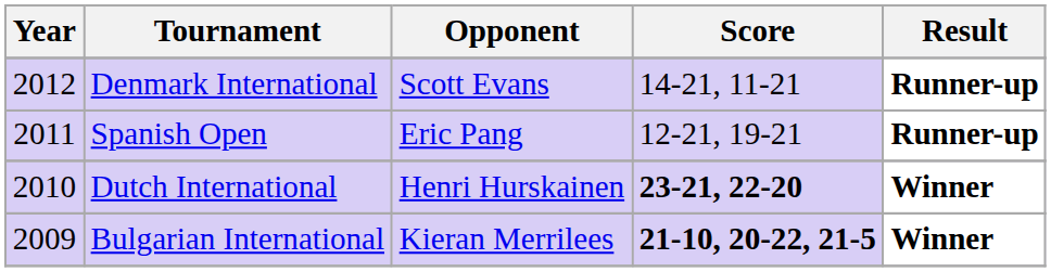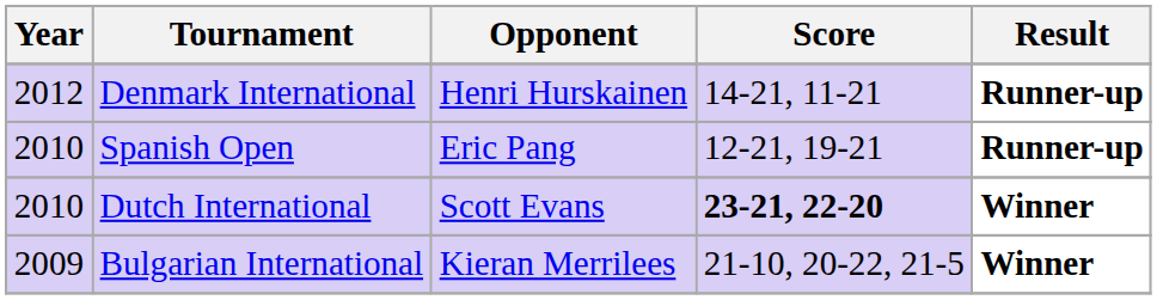 <table class="sortable wikitable" style="font-size: 90%;">
 <tr>
 <th>Year</th>
 <th>Tournament</th>
 <th>Opponent</th>
 <th>Score</th>
 <th>Result</th>
 </tr>
 <tr>
 </tr>
 <tr style="background:#D8CEF6">
 <td align="center">2012</td>
 <td align="left"><a href='#'>Denmark International</a></td>
-<td align="left"> <a href='#'>Scott Evans</a></td>
+<td align="left"> <a href='#'>Henri Hurskainen</a></td>
 <td align="left">14-21, 11-21</td>
 <td style="text-align:left; background:white"> <strong>Runner-up</strong></td>
 </tr>
 <tr>
 </tr>
 <tr style="background:#D8CEF6">
-<td align="center">2011</td>
+<td align="center">2010</td>
 <td align="left"><a href='#'>Spanish Open</a></td>
 <td align="left"> <a href='#'>Eric Pang</a></td>
 <td align="left">12-21, 19-21</td>
 <td style="text-align:left; background:white"> <strong>Runner-up</strong></td>
 </tr>
 <tr>
 </tr>
 <tr style="background:#D8CEF6">
 <td align="center">2010</td>
 <td align="left"><a href='#'>Dutch International</a></td>
-<td align="left"> <a href='#'>Henri Hurskainen</a></td>
+<td align="left"> <a href='#'>Scott Evans</a></td>
 <td align="left"><strong>23-21, 22-20</strong></td>
 <td style="text-align:left; background:white"> <strong>Winner</strong></td>
 </tr>
 <tr>
 </tr>
 <tr style="background:#D8CEF6">
 <td align="center">2009</td>
 <td align="left"><a href='#'>Bulgarian International</a></td>
 <td align="left"> <a href='#'>Kieran Merrilees</a></td>
-<td align="left"><strong>21-10, 20-22, 21-5</strong></td>
+<td align="left">21-10, 20-22, 21-5</td>
 <td style="text-align:left; background:white"> <strong>Winner</strong></td>
 </tr>
 <tr>
 </tr>
 </table>
